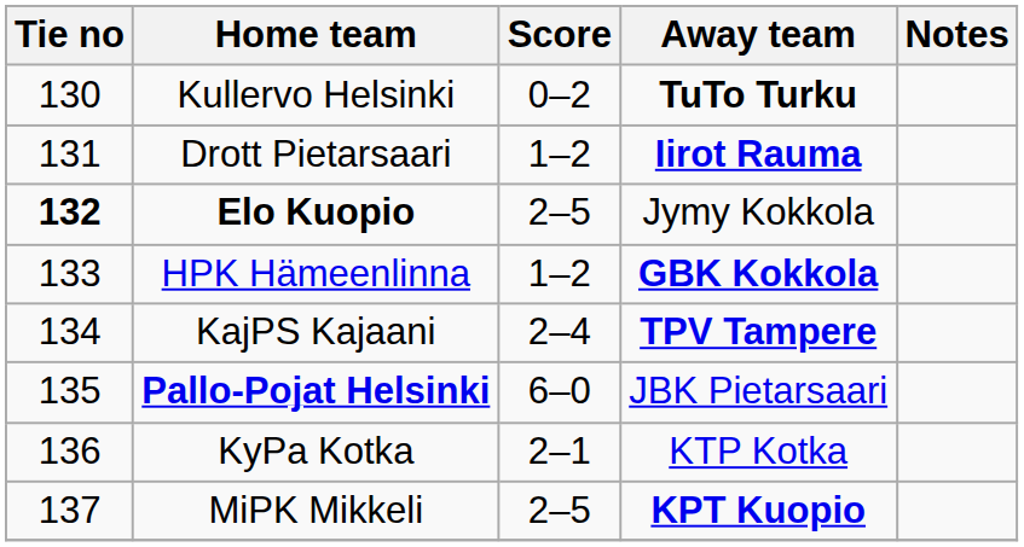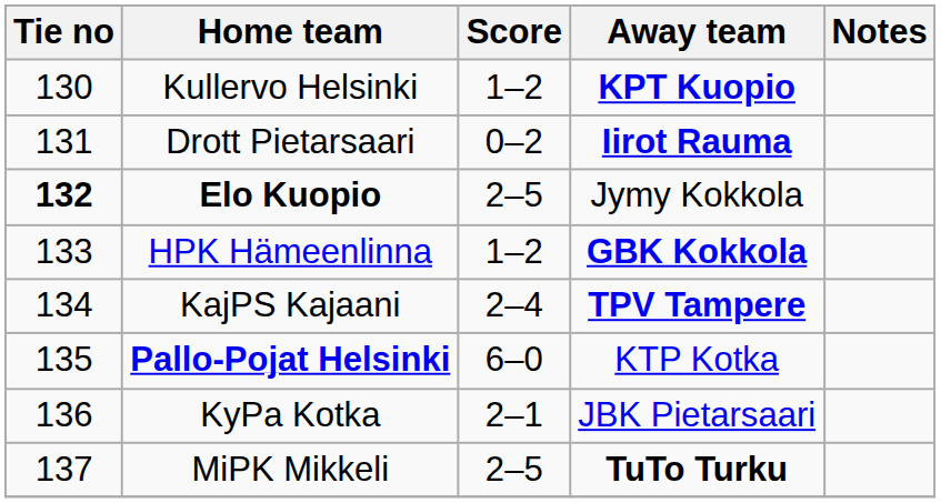 <table class="wikitable" style="text-align:center">
 <tr>
 <th style= width="40px">Tie no</th>
 <th style= width="150px">Home team</th>
 <th style= width="60px">Score</th>
 <th style= width="150px">Away team</th>
 <th style= width="30px">Notes</th>
 </tr>
 <tr>
 <td>130</td>
 <td>Kullervo Helsinki</td>
-<td>0–2</td>
-<td><strong>TuTo Turku</strong></td>
+<td>1–2</td>
+<td><strong><a href='#'>KPT Kuopio</a></strong></td>
 <td></td>
 </tr>
 <tr>
 <td>131</td>
 <td>Drott Pietarsaari</td>
-<td>1–2</td>
+<td>0–2</td>
 <td><strong><a href='#'>Iirot Rauma</a></strong></td>
 <td></td>
 </tr>
 <tr>
 <td><strong>132</strong></td>
 <td><strong>Elo Kuopio</strong></td>
 <td>2–5</td>
 <td>Jymy Kokkola</td>
 <td></td>
 </tr>
 <tr>
 <td>133</td>
 <td><a href='#'>HPK Hämeenlinna</a></td>
 <td>1–2</td>
 <td><strong><a href='#'>GBK Kokkola</a></strong></td>
 <td></td>
 </tr>
 <tr>
 <td>134</td>
 <td>KajPS Kajaani</td>
 <td>2–4</td>
 <td><strong><a href='#'>TPV Tampere</a></strong></td>
 <td></td>
 </tr>
 <tr>
 <td>135</td>
 <td><strong><a href='#'>Pallo-Pojat Helsinki</a></strong></td>
 <td>6–0</td>
-<td><a href='#'>JBK Pietarsaari</a></td>
+<td><a href='#'>KTP Kotka</a></td>
 <td></td>
 </tr>
 <tr>
 <td>136</td>
 <td>KyPa Kotka</td>
 <td>2–1</td>
-<td><a href='#'>KTP Kotka</a></td>
+<td><a href='#'>JBK Pietarsaari</a></td>
 <td></td>
 </tr>
 <tr>
 <td>137</td>
 <td>MiPK Mikkeli</td>
 <td>2–5</td>
-<td><strong><a href='#'>KPT Kuopio</a></strong></td>
+<td><strong>TuTo Turku</strong></td>
 <td></td>
 </tr>
 <tr>
 </tr>
 </table>
